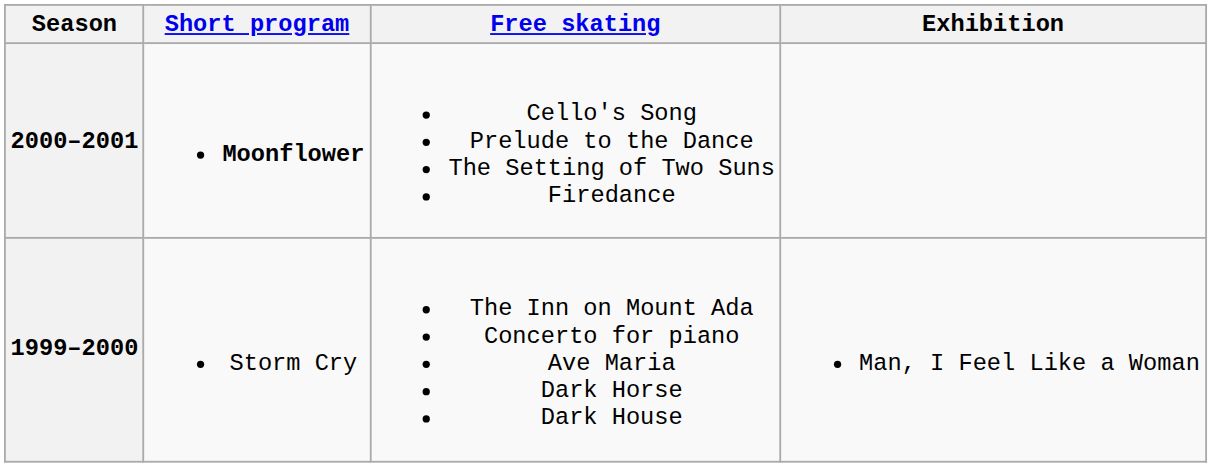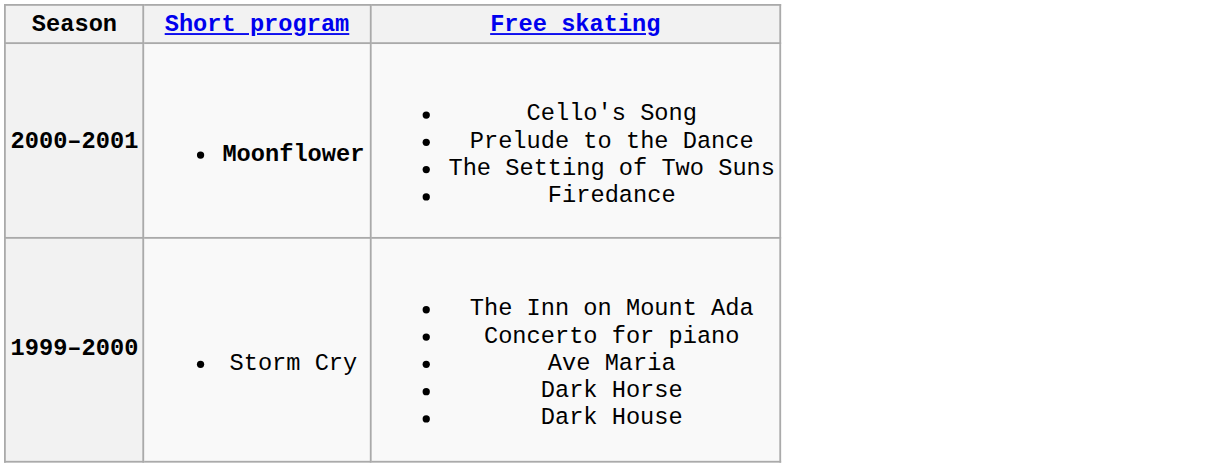 <table class=wikitable style=text-align:center>
 <tr>
 <th>Season</th>
 <th><a href='#'>Short program</a></th>
 <th><a href='#'>Free skating</a></th>
-<th>Exhibition</th>
 </tr>
 <tr>
 <th>2000–2001 <br> </th>
 <td><strong><br><ul><li>Moonflower <br></li></ul></strong></td>
 <td><br><ul><li>Cello's Song <br></li><li>Prelude to the Dance <br></li><li>The Setting of Two Suns <br></li><li>Firedance <br></li></ul></td>
-<td></td>
 </tr>
 <tr>
 <th>1999–2000 <br> </th>
 <td><br><ul><li>Storm Cry <br></li></ul></td>
 <td><br><ul><li>The Inn on Mount Ada <br></li><li>Concerto for piano <br></li><li>Ave Maria <br></li><li>Dark Horse <br></li><li>Dark House <br></li></ul></td>
-<td><br><ul><li>Man, I Feel Like a Woman <br></li></ul></td>
 </tr>
 </table>
